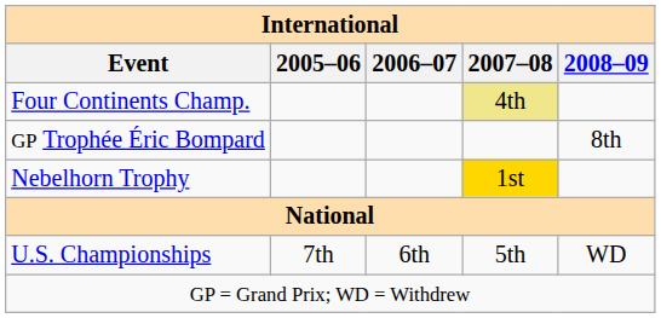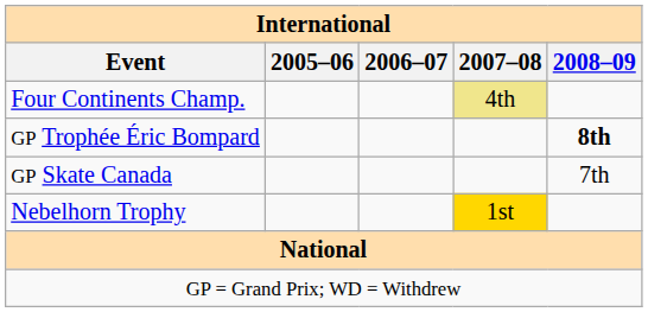 <table class="wikitable" style="text-align:center">
 <tr>
 <th style="background-color: #ffdead; " colspan=5 align=center><strong>International</strong></th>
 </tr>
 <tr>
 <th>Event</th>
 <th>2005–06</th>
 <th>2006–07</th>
 <th>2007–08</th>
 <th><a href='#'>2008–09</a></th>
 </tr>
 <tr>
 <td align=left><a href='#'>Four Continents Champ.</a></td>
 <td></td>
 <td></td>
 <td style="background: khaki;">4th</td>
 <td></td>
 </tr>
 <tr>
 <td align=left><small>GP</small> <a href='#'>Trophée Éric Bompard</a></td>
 <td></td>
 <td></td>
 <td></td>
-<td>8th</td>
+<td><strong>8th</strong></td>
+</tr>
+<tr>
+<td align=left><small>GP</small> <a href='#'>Skate Canada</a></td>
+<td></td>
+<td></td>
+<td></td>
+<td>7th</td>
 </tr>
 <tr>
 <td align=left><a href='#'>Nebelhorn Trophy</a></td>
 <td></td>
 <td></td>
 <td bgcolor=gold>1st</td>
 <td></td>
 </tr>
 <tr>
 <th style="background-color: #ffdead; " colspan=5 align=center><strong>National</strong></th>
 </tr>
 <tr>
-<td align=left><a href='#'>U.S. Championships</a></td>
-<td>7th</td>
-<td>6th</td>
-<td>5th</td>
-<td>WD</td>
-</tr>
-<tr>
 <td colspan=5 align=center><small> GP = Grand Prix; WD = Withdrew </small></td>
 </tr>
 </table>
